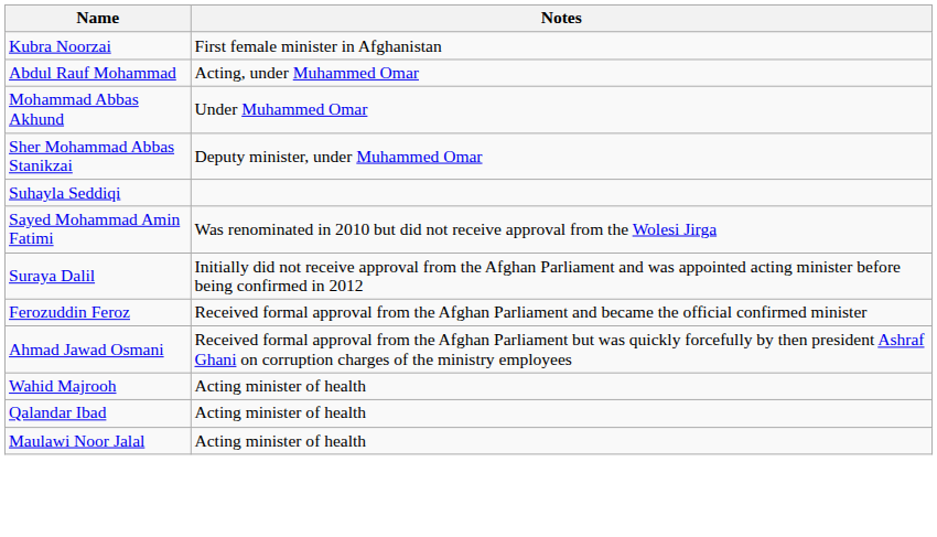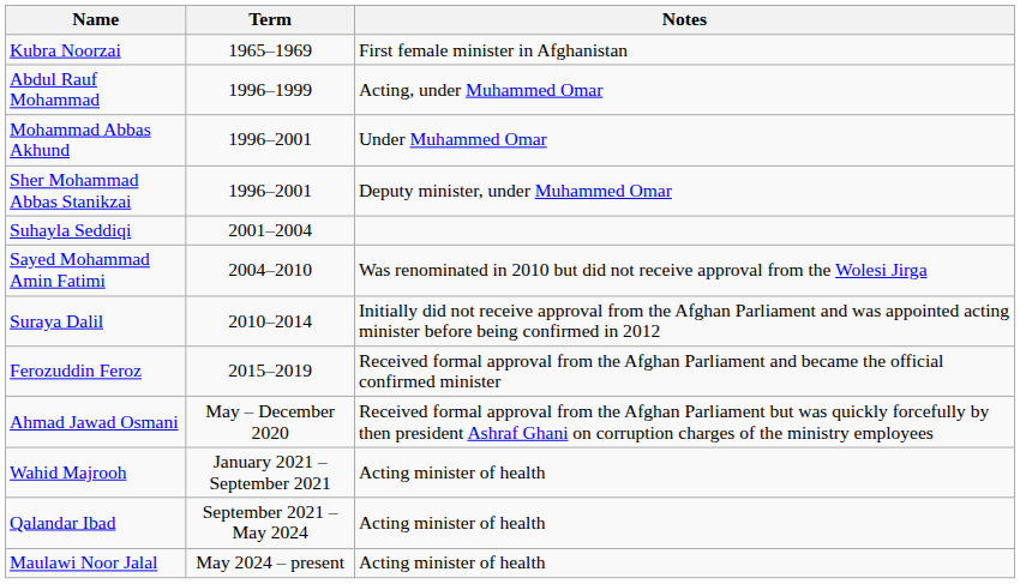 <table class=wikitable>
 <tr>
 <th>Name</th>
+<th>Term</th>
 <th>Notes</th>
 </tr>
 <tr>
 <td><a href='#'>Kubra Noorzai</a></td>
+<td align=center>1965–1969</td>
 <td>First female minister in Afghanistan</td>
 </tr>
 <tr>
 <td><a href='#'>Abdul Rauf Mohammad</a></td>
+<td align=center>1996–1999</td>
 <td>Acting, under <a href='#'>Muhammed Omar</a></td>
 </tr>
 <tr>
 <td><a href='#'>Mohammad Abbas Akhund</a></td>
+<td align=center>1996–2001</td>
 <td>Under <a href='#'>Muhammed Omar</a></td>
 </tr>
 <tr>
 <td><a href='#'>Sher Mohammad Abbas Stanikzai</a></td>
+<td align=center>1996–2001</td>
 <td>Deputy minister, under <a href='#'>Muhammed Omar</a></td>
 </tr>
 <tr>
 <td><a href='#'>Suhayla Seddiqi</a></td>
+<td align=center>2001–2004</td>
 <td></td>
 </tr>
 <tr>
 <td><a href='#'>Sayed Mohammad Amin Fatimi</a></td>
+<td align=center>2004–2010</td>
 <td>Was renominated in 2010 but did not receive approval from the <a href='#'>Wolesi Jirga</a></td>
 </tr>
 <tr>
 <td><a href='#'>Suraya Dalil</a></td>
+<td align=center>2010–2014</td>
 <td>Initially did not receive approval from the Afghan Parliament and was appointed acting minister before being confirmed in 2012</td>
 </tr>
 <tr>
 <td><a href='#'>Ferozuddin Feroz</a></td>
+<td align=center>2015–2019</td>
 <td>Received formal approval from the Afghan Parliament and became the official confirmed minister</td>
 </tr>
 <tr>
 <td><a href='#'>Ahmad Jawad Osmani</a></td>
+<td align=center>May – December 2020</td>
 <td>Received formal approval from the Afghan Parliament but was quickly forcefully  by then president <a href='#'>Ashraf Ghani</a> on corruption charges of the ministry employees</td>
 </tr>
 <tr>
 <td><a href='#'>Wahid Majrooh</a></td>
+<td align=center>January 2021 – September 2021</td>
 <td>Acting minister of health</td>
 </tr>
 <tr>
 <td><a href='#'>Qalandar Ibad</a></td>
+<td align=center>September 2021 – May 2024</td>
 <td>Acting minister of health</td>
 </tr>
 <tr>
 <td><a href='#'>Maulawi Noor Jalal</a></td>
+<td align=center>May 2024 – present</td>
 <td>Acting minister of health</td>
 </tr>
 </table>
